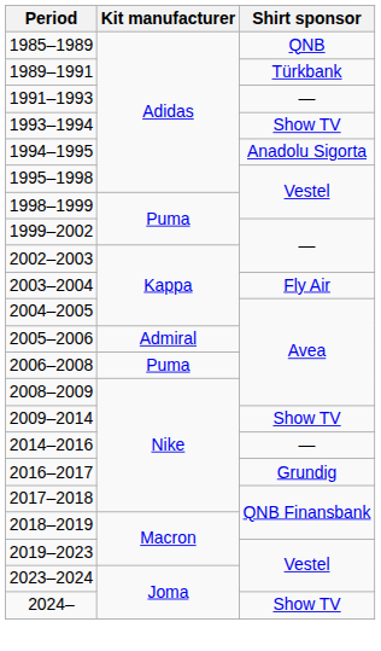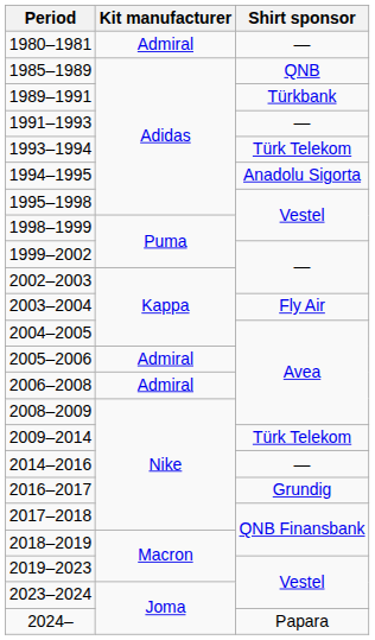 <table class="wikitable" style="text-align: center">
 <tr>
 <th>Period</th>
 <th>Kit manufacturer</th>
 <th>Shirt sponsor</th>
+</tr>
+<tr>
+<td>1980–1981</td>
+<td rowspan=1><a href='#'>Admiral</a></td>
+<td>—</td>
 </tr>
 <tr>
 <td>1985–1989</td>
 <td rowspan=6><a href='#'>Adidas</a></td>
 <td rowspan=1><a href='#'>QNB</a></td>
 </tr>
 <tr>
 <td>1989–1991</td>
 <td><a href='#'>Türkbank</a></td>
 </tr>
 <tr>
 <td>1991–1993</td>
 <td>—</td>
 </tr>
 <tr>
 <td>1993–1994</td>
-<td><a href='#'>Show TV</a></td>
+<td><a href='#'>Türk Telekom</a></td>
 </tr>
 <tr>
 <td>1994–1995</td>
 <td><a href='#'>Anadolu Sigorta</a></td>
 </tr>
 <tr>
 <td>1995–1998</td>
 <td rowspan=2><a href='#'>Vestel</a></td>
 </tr>
 <tr>
 <td>1998–1999</td>
 <td rowspan=2><a href='#'>Puma</a></td>
 </tr>
 <tr>
 <td>1999–2002</td>
 <td rowspan=2>—</td>
 </tr>
 <tr>
 <td>2002–2003</td>
 <td rowspan=3><a href='#'>Kappa</a></td>
 </tr>
 <tr>
 <td>2003–2004</td>
 <td><a href='#'>Fly Air</a></td>
 </tr>
 <tr>
 <td>2004–2005</td>
 <td rowspan=4><a href='#'>Avea</a></td>
 </tr>
 <tr>
 <td>2005–2006</td>
 <td rowspan=1><a href='#'>Admiral</a></td>
 </tr>
 <tr>
 <td>2006–2008</td>
-<td><a href='#'>Puma</a></td>
+<td rowspan=1><a href='#'>Admiral</a></td>
 </tr>
 <tr>
 <td>2008–2009</td>
 <td rowspan=5><a href='#'>Nike</a></td>
 </tr>
 <tr>
 <td>2009–2014</td>
-<td><a href='#'>Show TV</a></td>
+<td><a href='#'>Türk Telekom</a></td>
 </tr>
 <tr>
 <td>2014–2016</td>
 <td>—</td>
 </tr>
 <tr>
 <td>2016–2017</td>
 <td><a href='#'>Grundig</a></td>
 </tr>
 <tr>
 <td>2017–2018</td>
 <td rowspan=2><a href='#'>QNB Finansbank</a></td>
 </tr>
 <tr>
 <td>2018–2019</td>
 <td rowspan=2><a href='#'>Macron</a></td>
 </tr>
 <tr>
 <td>2019–2023</td>
 <td rowspan=2><a href='#'>Vestel</a></td>
 </tr>
 <tr>
 <td>2023–2024</td>
 <td rowspan=2><a href='#'>Joma</a></td>
 </tr>
 <tr>
 <td>2024–</td>
-<td><a href='#'>Show TV</a></td>
+<td>Papara</td>
 </tr>
 </table>
